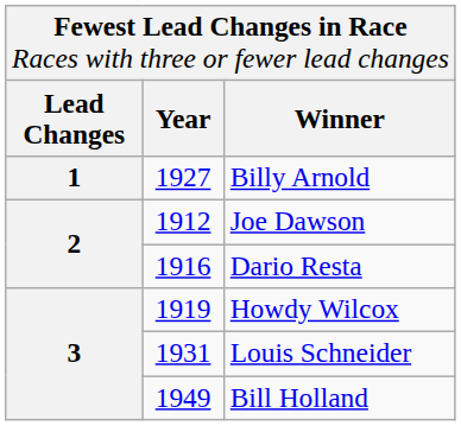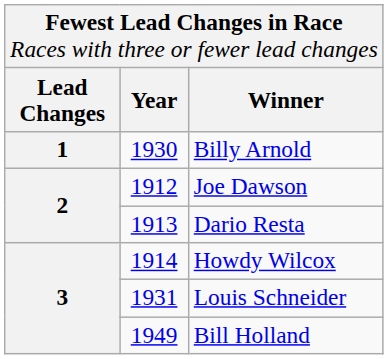 <table class="wikitable">
 <tr>
 <td style="background:#F2F2F2; text-align: center;" colspan="3"><strong>Fewest Lead Changes in Race</strong><br><em>Races with three or fewer lead changes</em></td>
 </tr>
 <tr>
 <td style="background:#F2F2F2; text-align: center;"><strong>Lead<br>Changes</strong></td>
 <td style="background:#F2F2F2; text-align: center;"><strong>Year</strong></td>
 <td style="background:#F2F2F2; text-align: center;"><strong>Winner</strong></td>
 </tr>
 <tr>
 <td style="background:#F2F2F2; text-align: center;"><strong>1</strong></td>
-<td style="text-align: center;"><a href='#'>1927</a></td>
+<td style="text-align: center;"><a href='#'>1930</a></td>
 <td> <a href='#'>Billy Arnold</a></td>
 </tr>
 <tr>
 <td style="background:#F2F2F2; text-align: center;" rowspan="2"><strong>2</strong></td>
 <td style="text-align: center;"><a href='#'>1912</a></td>
 <td> <a href='#'>Joe Dawson</a></td>
 </tr>
 <tr>
-<td style="text-align: center;"><a href='#'>1916</a></td>
+<td style="text-align: center;"><a href='#'>1913</a></td>
 <td> <a href='#'>Dario Resta</a></td>
 </tr>
 <tr>
 <td style="background:#F2F2F2; text-align: center;" rowspan="3"><strong>3</strong></td>
-<td style="text-align: center;"><a href='#'>1919</a></td>
+<td style="text-align: center;"><a href='#'>1914</a></td>
 <td> <a href='#'>Howdy Wilcox</a></td>
 </tr>
 <tr>
 <td style="text-align: center;"><a href='#'>1931</a></td>
 <td> <a href='#'>Louis Schneider</a></td>
 </tr>
 <tr>
 <td style="text-align: center;"><a href='#'>1949</a></td>
 <td> <a href='#'>Bill Holland</a></td>
 </tr>
 </table>
